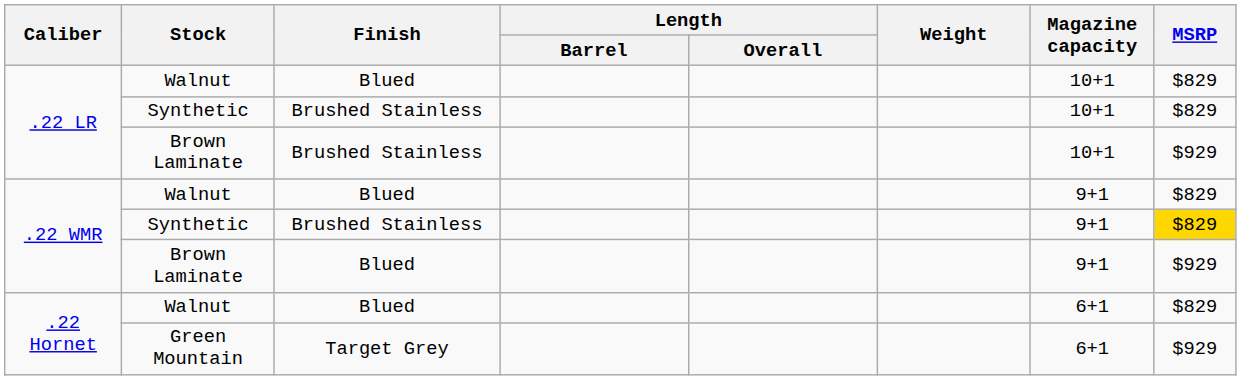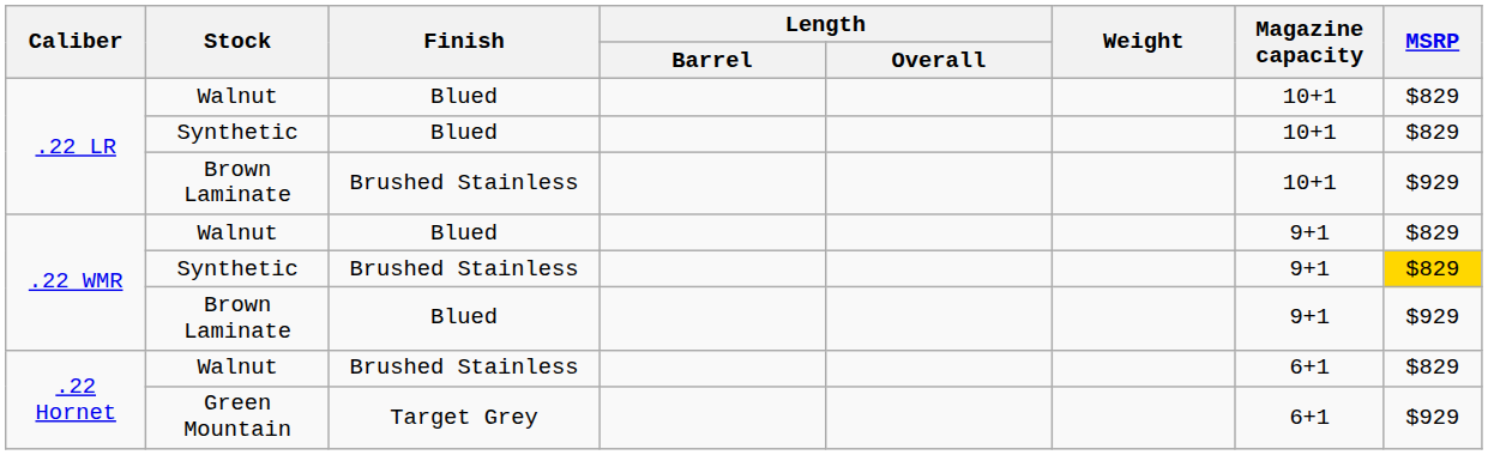 <table class="wikitable" align="center">
 <tr align="center" valign="center">
 <th rowspan="2" width = 75>Caliber</th>
 <th rowspan="2" width = 100>Stock</th>
 <th rowspan="2" width = 150>Finish</th>
 <th colspan="2">Length</th>
 <th rowspan="2" width = 100>Weight</th>
 <th rowspan="2" width = 80>Magazine<br>capacity</th>
 <th rowspan="2" width = 50><a href='#'>MSRP</a></th>
 </tr>
 <tr align="center" valign="center">
 <th width = 125>Barrel</th>
 <th width = 125>Overall</th>
 </tr>
 <tr align="center" valign="center">
 <td rowspan="3"><a href='#'>.22 LR</a></td>
 <td>Walnut</td>
 <td>Blued</td>
 <td></td>
 <td></td>
 <td></td>
 <td>10+1</td>
 <td>$829</td>
 </tr>
 <tr align="center" valign="center">
 <td>Synthetic</td>
-<td>Brushed Stainless</td>
+<td>Blued</td>
 <td></td>
 <td></td>
 <td></td>
 <td>10+1</td>
 <td>$829</td>
 </tr>
 <tr align="center" valign="center">
 <td>Brown Laminate</td>
 <td>Brushed Stainless</td>
 <td></td>
 <td></td>
 <td></td>
 <td>10+1</td>
 <td>$929</td>
 </tr>
 <tr align="center" valign="center">
 <td rowspan="3"><a href='#'>.22 WMR</a></td>
 <td>Walnut</td>
 <td>Blued</td>
 <td></td>
 <td></td>
 <td></td>
 <td>9+1</td>
 <td>$829</td>
 </tr>
 <tr align="center" valign="center">
 <td>Synthetic</td>
 <td>Brushed Stainless</td>
 <td></td>
 <td></td>
 <td></td>
 <td>9+1</td>
 <td style="background: gold;">$829</td>
 </tr>
 <tr align="center" valign="center">
 <td>Brown Laminate</td>
 <td>Blued</td>
 <td></td>
 <td></td>
 <td></td>
 <td>9+1</td>
 <td>$929</td>
 </tr>
 <tr align="center" valign="center">
 <td rowspan="2"><a href='#'>.22 Hornet</a></td>
 <td>Walnut</td>
-<td>Blued</td>
+<td>Brushed Stainless</td>
 <td></td>
 <td></td>
 <td></td>
 <td>6+1</td>
 <td>$829</td>
 </tr>
 <tr align="center" valign="center">
 <td>Green Mountain</td>
 <td>Target Grey</td>
 <td></td>
 <td></td>
 <td></td>
 <td>6+1</td>
 <td>$929</td>
 </tr>
 </table>
